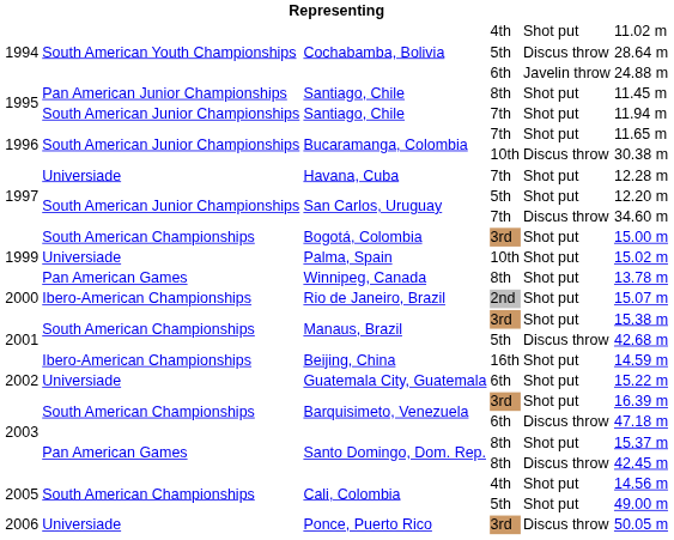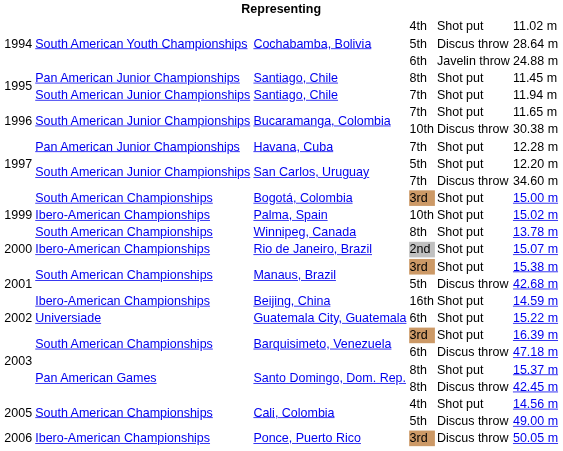 <table>
 <tr>
 <th colspan="6">Representing </th>
 </tr>
 <tr>
 <td rowspan=3>1994</td>
 <td rowspan=3><a href='#'>South American Youth Championships</a></td>
 <td rowspan=3><a href='#'>Cochabamba, Bolivia</a></td>
 <td>4th</td>
 <td>Shot put</td>
 <td>11.02 m</td>
 </tr>
 <tr>
 <td>5th</td>
 <td>Discus throw</td>
 <td>28.64 m</td>
 </tr>
 <tr>
 <td>6th</td>
 <td>Javelin throw</td>
 <td>24.88 m</td>
 </tr>
 <tr>
 <td rowspan=2>1995</td>
 <td><a href='#'>Pan American Junior Championships</a></td>
 <td><a href='#'>Santiago, Chile</a></td>
 <td>8th</td>
 <td>Shot put</td>
 <td>11.45 m</td>
 </tr>
 <tr>
 <td><a href='#'>South American Junior Championships</a></td>
 <td><a href='#'>Santiago, Chile</a></td>
 <td>7th</td>
 <td>Shot put</td>
 <td>11.94 m</td>
 </tr>
 <tr>
 <td rowspan=2>1996</td>
 <td rowspan=2><a href='#'>South American Junior Championships</a></td>
 <td rowspan=2><a href='#'>Bucaramanga, Colombia</a></td>
 <td>7th</td>
 <td>Shot put</td>
 <td>11.65 m</td>
 </tr>
 <tr>
 <td>10th</td>
 <td>Discus throw</td>
 <td>30.38 m</td>
 </tr>
 <tr>
 <td rowspan=3>1997</td>
-<td><a href='#'>Universiade</a></td>
+<td><a href='#'>Pan American Junior Championships</a></td>
 <td><a href='#'>Havana, Cuba</a></td>
 <td>7th</td>
 <td>Shot put</td>
 <td>12.28 m</td>
 </tr>
 <tr>
 <td rowspan=2><a href='#'>South American Junior Championships</a></td>
 <td rowspan=2><a href='#'>San Carlos, Uruguay</a></td>
 <td>5th</td>
 <td>Shot put</td>
 <td>12.20 m</td>
 </tr>
 <tr>
 <td>7th</td>
 <td>Discus throw</td>
 <td>34.60 m</td>
 </tr>
 <tr>
 <td rowspan=3>1999</td>
 <td><a href='#'>South American Championships</a></td>
 <td><a href='#'>Bogotá, Colombia</a></td>
 <td bgcolor="cc9966">3rd</td>
 <td>Shot put</td>
 <td><a href='#'>15.00 m</a></td>
 </tr>
 <tr>
-<td><a href='#'>Universiade</a></td>
+<td><a href='#'>Ibero-American Championships</a></td>
 <td><a href='#'>Palma, Spain</a></td>
 <td>10th</td>
 <td>Shot put</td>
 <td><a href='#'>15.02 m</a></td>
 </tr>
 <tr>
-<td><a href='#'>Pan American Games</a></td>
+<td><a href='#'>South American Championships</a></td>
 <td><a href='#'>Winnipeg, Canada</a></td>
 <td>8th</td>
 <td>Shot put</td>
 <td><a href='#'>13.78 m</a></td>
 </tr>
 <tr>
 <td>2000</td>
 <td><a href='#'>Ibero-American Championships</a></td>
 <td><a href='#'>Rio de Janeiro, Brazil</a></td>
 <td bgcolor="silver">2nd</td>
 <td>Shot put</td>
 <td><a href='#'>15.07 m</a></td>
 </tr>
 <tr>
 <td rowspan=3>2001</td>
 <td rowspan=2><a href='#'>South American Championships</a></td>
 <td rowspan=2><a href='#'>Manaus, Brazil</a></td>
 <td bgcolor="cc9966">3rd</td>
 <td>Shot put</td>
 <td><a href='#'>15.38 m</a></td>
 </tr>
 <tr>
 <td>5th</td>
 <td>Discus throw</td>
 <td><a href='#'>42.68 m</a></td>
 </tr>
 <tr>
 <td><a href='#'>Ibero-American Championships</a></td>
 <td><a href='#'>Beijing, China</a></td>
 <td>16th</td>
 <td>Shot put</td>
 <td><a href='#'>14.59 m</a></td>
 </tr>
 <tr>
 <td>2002</td>
 <td><a href='#'>Universiade</a></td>
 <td><a href='#'>Guatemala City, Guatemala</a></td>
 <td>6th</td>
 <td>Shot put</td>
 <td><a href='#'>15.22 m</a></td>
 </tr>
 <tr>
 <td rowspan=4>2003</td>
 <td rowspan=2><a href='#'>South American Championships</a></td>
 <td rowspan=2><a href='#'>Barquisimeto, Venezuela</a></td>
 <td bgcolor="cc9966">3rd</td>
 <td>Shot put</td>
 <td><a href='#'>16.39 m</a></td>
 </tr>
 <tr>
 <td>6th</td>
 <td>Discus throw</td>
 <td><a href='#'>47.18 m</a></td>
 </tr>
 <tr>
 <td rowspan=2><a href='#'>Pan American Games</a></td>
 <td rowspan=2><a href='#'>Santo Domingo, Dom. Rep.</a></td>
 <td>8th</td>
 <td>Shot put</td>
 <td><a href='#'>15.37 m</a></td>
 </tr>
 <tr>
 <td>8th</td>
 <td>Discus throw</td>
 <td><a href='#'>42.45 m</a></td>
 </tr>
 <tr>
 <td rowspan=2>2005</td>
 <td rowspan=2><a href='#'>South American Championships</a></td>
 <td rowspan=2><a href='#'>Cali, Colombia</a></td>
 <td>4th</td>
 <td>Shot put</td>
 <td><a href='#'>14.56 m</a></td>
 </tr>
 <tr>
 <td>5th</td>
-<td>Shot put</td>
+<td>Discus throw</td>
 <td><a href='#'>49.00 m</a></td>
 </tr>
 <tr>
 <td>2006</td>
-<td><a href='#'>Universiade</a></td>
+<td><a href='#'>Ibero-American Championships</a></td>
 <td><a href='#'>Ponce, Puerto Rico</a></td>
 <td bgcolor="cc9966">3rd</td>
 <td>Discus throw</td>
 <td><a href='#'>50.05 m</a></td>
 </tr>
 </table>
